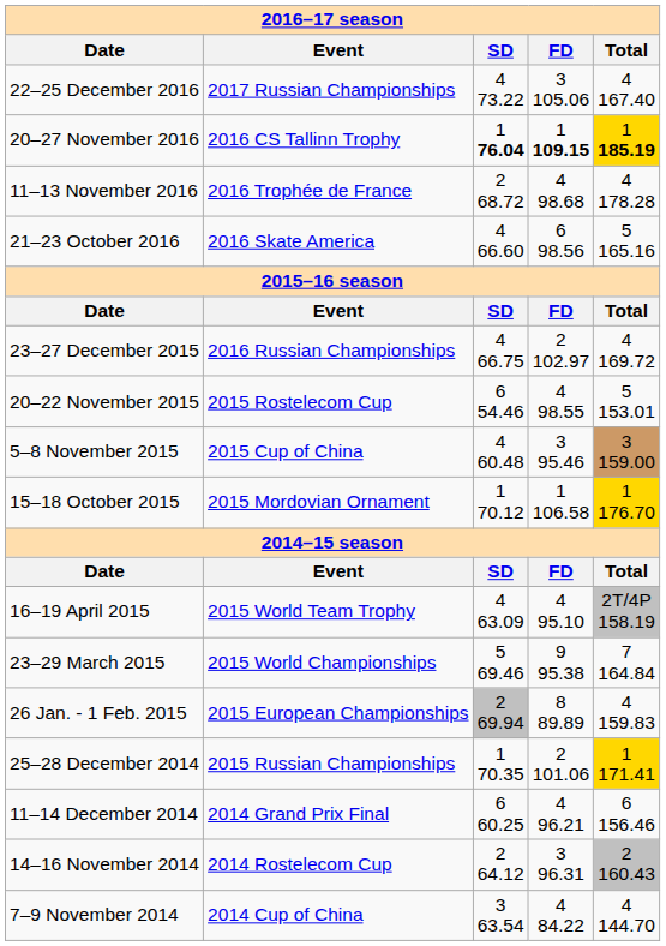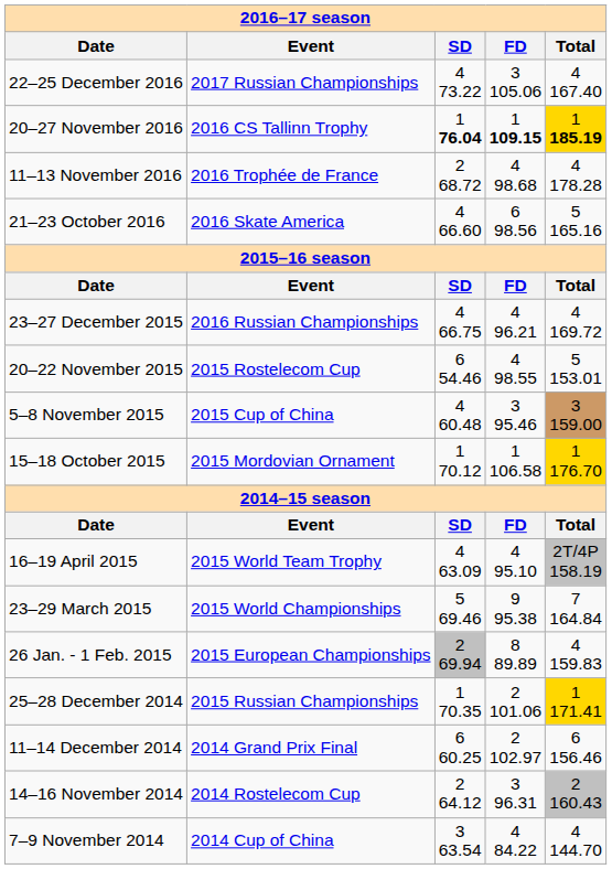 <table class="wikitable">
 <tr>
 <th style="background-color: #ffdead; " colspan=7 align=center><a href='#'>2016–17 season</a></th>
 </tr>
 <tr>
 <th>Date</th>
 <th>Event</th>
 <th><a href='#'>SD</a></th>
 <th><a href='#'>FD</a></th>
 <th>Total</th>
 </tr>
 <tr>
 <td>22–25 December 2016</td>
 <td><a href='#'>2017 Russian Championships</a></td>
 <td align=center>4 <br> 73.22</td>
 <td align=center>3 <br> 105.06</td>
 <td align=center>4 <br> 167.40</td>
 </tr>
 <tr>
 <td>20–27 November 2016</td>
 <td><a href='#'>2016 CS Tallinn Trophy</a></td>
 <td align=center>1 <br> <strong>76.04</strong></td>
 <td align=center>1 <br> <strong>109.15</strong></td>
 <td align=center bgcolor=gold>1 <br> <strong>185.19</strong></td>
 </tr>
 <tr>
 <td>11–13 November 2016</td>
 <td><a href='#'>2016 Trophée de France</a></td>
 <td align=center>2 <br> 68.72</td>
 <td align=center>4 <br> 98.68</td>
 <td align=center>4 <br> 178.28</td>
 </tr>
 <tr>
 <td>21–23 October 2016</td>
 <td><a href='#'>2016 Skate America</a></td>
 <td align=center>4 <br> 66.60</td>
 <td align=center>6 <br> 98.56</td>
 <td align=center>5 <br> 165.16</td>
 </tr>
 <tr>
 <th style="background-color: #ffdead; " colspan=7 align=center><a href='#'>2015–16 season</a></th>
 </tr>
 <tr>
 <th>Date</th>
 <th>Event</th>
 <th><a href='#'>SD</a></th>
 <th><a href='#'>FD</a></th>
 <th>Total</th>
 </tr>
 <tr>
 <td>23–27 December 2015</td>
 <td><a href='#'>2016 Russian Championships</a></td>
 <td align=center>4 <br> 66.75</td>
-<td align=center>2 <br> 102.97</td>
+<td align=center>4 <br> 96.21</td>
 <td align=center>4 <br> 169.72</td>
 </tr>
 <tr>
 <td>20–22 November 2015</td>
 <td><a href='#'>2015 Rostelecom Cup</a></td>
 <td align=center>6 <br> 54.46</td>
 <td align=center>4 <br> 98.55</td>
 <td align=center>5 <br> 153.01</td>
 </tr>
 <tr>
 <td>5–8 November 2015</td>
 <td><a href='#'>2015 Cup of China</a></td>
 <td align=center>4 <br> 60.48</td>
 <td align=center>3 <br> 95.46</td>
 <td align=center bgcolor=cc9966>3 <br> 159.00</td>
 </tr>
 <tr>
 <td>15–18 October 2015</td>
 <td><a href='#'>2015 Mordovian Ornament</a></td>
 <td align=center>1 <br> 70.12</td>
 <td align=center>1 <br> 106.58</td>
 <td align=center bgcolor=gold>1 <br> 176.70</td>
 </tr>
 <tr>
 <th style="background-color: #ffdead; " colspan=7 align=center><a href='#'>2014–15 season</a></th>
 </tr>
 <tr>
 <th>Date</th>
 <th>Event</th>
 <th><a href='#'>SD</a></th>
 <th><a href='#'>FD</a></th>
 <th>Total</th>
 </tr>
 <tr>
 <td>16–19 April 2015</td>
 <td><a href='#'>2015 World Team Trophy</a></td>
 <td align=center>4 <br> 63.09</td>
 <td align=center>4 <br> 95.10</td>
 <td align=center bgcolor=silver>2T/4P <br> 158.19</td>
 </tr>
 <tr>
 <td>23–29 March 2015</td>
 <td><a href='#'>2015 World Championships</a></td>
 <td align=center>5 <br> 69.46</td>
 <td align=center>9 <br> 95.38</td>
 <td align=center>7 <br> 164.84</td>
 </tr>
 <tr>
 <td>26 Jan. - 1 Feb. 2015</td>
 <td><a href='#'>2015 European Championships</a></td>
 <td align=center bgcolor=silver>2 <br> 69.94</td>
 <td align=center>8 <br> 89.89</td>
 <td align=center>4 <br> 159.83</td>
 </tr>
 <tr>
 <td>25–28 December 2014</td>
 <td><a href='#'>2015 Russian Championships</a></td>
 <td align=center>1 <br> 70.35</td>
 <td align=center>2 <br> 101.06</td>
 <td align=center bgcolor=gold>1 <br> 171.41</td>
 </tr>
 <tr>
 <td>11–14 December 2014</td>
 <td><a href='#'>2014 Grand Prix Final</a></td>
 <td align=center>6 <br> 60.25</td>
-<td align=center>4 <br> 96.21</td>
+<td align=center>2 <br> 102.97</td>
 <td align=center>6 <br> 156.46</td>
 </tr>
 <tr>
 <td>14–16 November 2014</td>
 <td><a href='#'>2014 Rostelecom Cup</a></td>
 <td align=center>2 <br> 64.12</td>
 <td align=center>3 <br> 96.31</td>
 <td align=center bgcolor=silver>2 <br> 160.43</td>
 </tr>
 <tr>
 <td>7–9 November 2014</td>
 <td><a href='#'>2014 Cup of China</a></td>
 <td align=center>3 <br> 63.54</td>
 <td align=center>4 <br> 84.22</td>
 <td align=center>4 <br> 144.70</td>
 </tr>
 </table>
